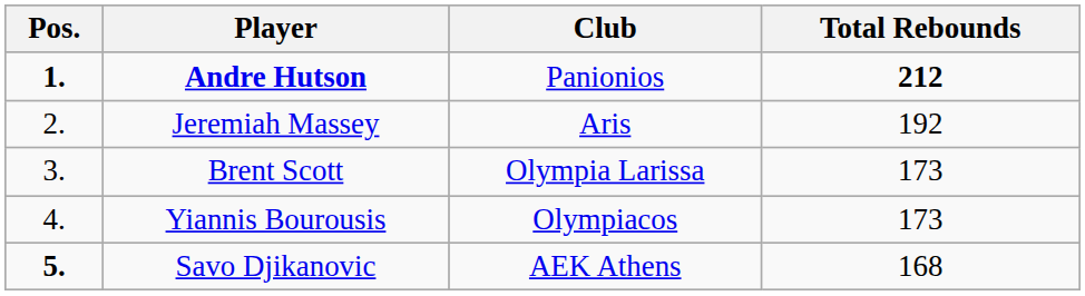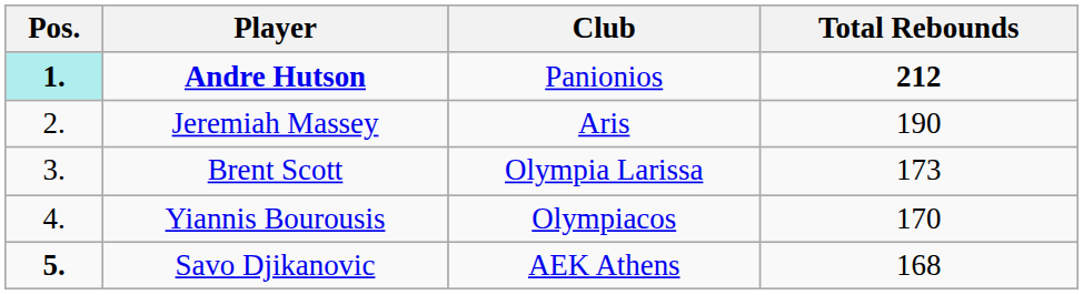 <table class="wikitable" style="text-align: center;" width="65%">
 <tr>
 <th>Pos.</th>
 <th>Player</th>
 <th>Club</th>
 <th>Total Rebounds</th>
 </tr>
 <tr>
-<td align="center"><strong>1.</strong></td>
+<td align="center" style="background: paleturquoise;"><strong>1.</strong></td>
 <td> <strong><a href='#'>Andre Hutson</a></strong></td>
 <td><a href='#'>Panionios</a></td>
 <td align="center"><strong>212</strong></td>
 </tr>
 <tr>
 <td align="center">2.</td>
 <td> <a href='#'>Jeremiah Massey</a></td>
 <td><a href='#'>Aris</a></td>
-<td align="center">192</td>
+<td align="center">190</td>
 </tr>
 <tr .=>
 <td align="center">3.</td>
 <td> <a href='#'>Brent Scott</a></td>
 <td><a href='#'>Olympia Larissa</a></td>
 <td align="center">173</td>
 </tr>
 <tr>
 <td align="center">4.</td>
 <td> <a href='#'>Yiannis Bourousis</a></td>
 <td><a href='#'>Olympiacos</a></td>
-<td align="center">173</td>
+<td align="center">170</td>
 </tr>
 <tr>
 <td align="center"><strong>5.</strong></td>
 <td> <a href='#'>Savo Djikanovic</a></td>
 <td><a href='#'>AEK Athens</a></td>
 <td align="center">168</td>
 </tr>
 </table>
